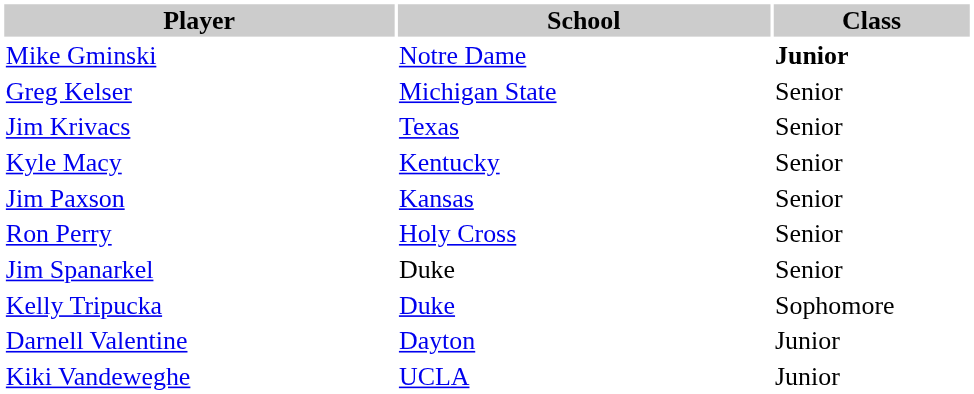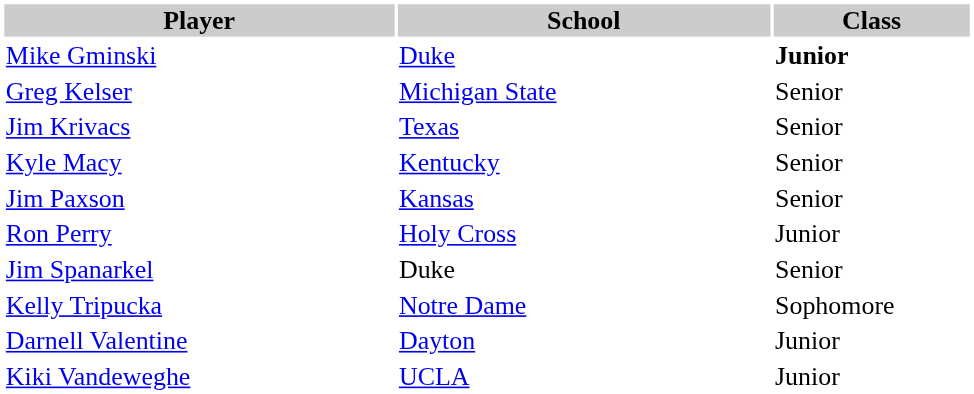 <table style="width:600px" "border:'1' 'solid' 'gray' ">
 <tr>
 <th style="background:#ccc; width:23%;">Player</th>
 <th style="background:#ccc; width:22%;">School</th>
 <th style="background:#ccc; width:10%;">Class</th>
 </tr>
 <tr>
 <td><a href='#'>Mike Gminski</a></td>
-<td><a href='#'>Notre Dame</a></td>
+<td><a href='#'>Duke</a></td>
 <td><strong>Junior</strong></td>
 </tr>
 <tr>
 <td><a href='#'>Greg Kelser</a></td>
 <td><a href='#'>Michigan State</a></td>
 <td>Senior</td>
 </tr>
 <tr>
 <td><a href='#'>Jim Krivacs</a></td>
 <td><a href='#'>Texas</a></td>
 <td>Senior</td>
 </tr>
 <tr>
 <td><a href='#'>Kyle Macy</a></td>
 <td><a href='#'>Kentucky</a></td>
 <td>Senior</td>
 </tr>
 <tr>
 <td><a href='#'>Jim Paxson</a></td>
 <td><a href='#'>Kansas</a></td>
 <td>Senior</td>
 </tr>
 <tr>
 <td><a href='#'>Ron Perry</a></td>
 <td><a href='#'>Holy Cross</a></td>
-<td>Senior</td>
+<td>Junior</td>
 </tr>
 <tr>
 <td><a href='#'>Jim Spanarkel</a></td>
 <td>Duke</td>
 <td>Senior</td>
 </tr>
 <tr>
 <td><a href='#'>Kelly Tripucka</a></td>
-<td><a href='#'>Duke</a></td>
+<td><a href='#'>Notre Dame</a></td>
 <td>Sophomore</td>
 </tr>
 <tr>
 <td><a href='#'>Darnell Valentine</a></td>
 <td><a href='#'>Dayton</a></td>
 <td>Junior</td>
 </tr>
 <tr>
 <td><a href='#'>Kiki Vandeweghe</a></td>
 <td><a href='#'>UCLA</a></td>
 <td>Junior</td>
 </tr>
 </table>
